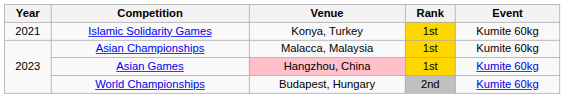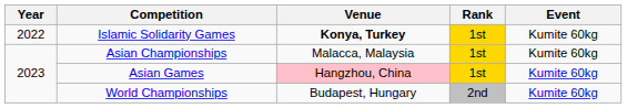 <table class="wikitable sortable" width=45% style="font-size:90%; text-align:center;">
 <tr>
 <th>Year</th>
 <th>Competition</th>
 <th>Venue</th>
 <th>Rank</th>
 <th>Event</th>
 </tr>
 <tr>
-<td>2021</td>
+<td>2022</td>
 <td><a href='#'>Islamic Solidarity Games</a></td>
-<td>Konya, Turkey</td>
+<td><strong>Konya, Turkey</strong></td>
 <td bgcolor="gold">1st</td>
 <td>Kumite 60kg</td>
 </tr>
 <tr>
 <td rowspan=3>2023</td>
 <td><a href='#'>Asian Championships</a></td>
 <td>Malacca, Malaysia</td>
 <td bgcolor="gold">1st</td>
 <td>Kumite 60kg</td>
 </tr>
 <tr>
 <td><a href='#'>Asian Games</a></td>
 <td style="background: pink;">Hangzhou, China</td>
 <td bgcolor="gold">1st</td>
 <td><a href='#'>Kumite 60kg</a></td>
 </tr>
 <tr>
 <td><a href='#'>World Championships</a></td>
 <td>Budapest, Hungary</td>
 <td bgcolor="silver">2nd</td>
 <td><a href='#'>Kumite 60kg</a></td>
 </tr>
 </table>
